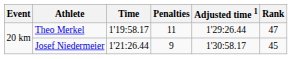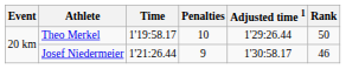 <table class="wikitable" style="font-size:90%">
 <tr>
 <th>Event</th>
 <th>Athlete</th>
 <th>Time</th>
 <th>Penalties</th>
 <th>Adjusted time <sup>1</sup></th>
 <th>Rank</th>
 </tr>
 <tr>
 <td rowspan="2">20 km</td>
 <td><a href='#'>Theo Merkel</a></td>
 <td align="center">1'19:58.17</td>
-<td align="center">11</td>
+<td align="center">10</td>
 <td align="center">1'29:26.44</td>
-<td align="center">47</td>
+<td align="center">50</td>
 </tr>
 <tr>
 <td><a href='#'>Josef Niedermeier</a></td>
 <td align="center">1'21:26.44</td>
 <td align="center">9</td>
 <td align="center">1'30:58.17</td>
-<td align="center">45</td>
+<td align="center">46</td>
 </tr>
 </table>
